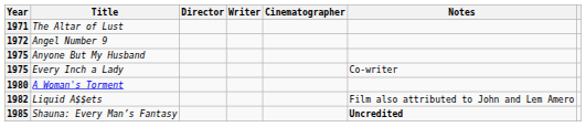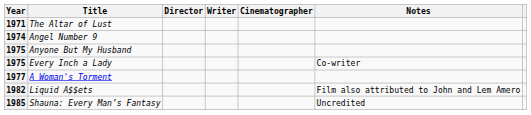 <table class="wikitable sortable plainrowheaders">
 <tr>
 <th>Year</th>
 <th>Title</th>
 <th>Director</th>
 <th>Writer</th>
 <th>Cinematographer</th>
 <th class="unsortable">Notes</th>
 <th class="unsortable"></th>
 </tr>
 <tr>
 <th scope="row">1971</th>
 <td><em>The Altar of Lust</em></td>
 <td></td>
 <td></td>
 <td></td>
 <td></td>
 <td style="text-align:center;"></td>
 </tr>
 <tr>
-<th scope="row">1972</th>
+<th scope="row">1974</th>
 <td><em>Angel Number 9</em></td>
 <td></td>
 <td></td>
 <td></td>
 <td></td>
 <td style="text-align:center;"></td>
 </tr>
 <tr>
 <th scope="row">1975</th>
 <td><em>Anyone But My Husband</em></td>
 <td></td>
 <td></td>
 <td></td>
 <td></td>
 <td></td>
 </tr>
 <tr>
 <th scope="row">1975</th>
 <td><em>Every Inch a Lady</em></td>
 <td></td>
 <td></td>
 <td></td>
 <td>Co-writer</td>
 <td style="text-align:center;"></td>
 </tr>
 <tr>
-<th scope="row">1980</th>
+<th scope="row">1977</th>
 <td><em><a href='#'>A Woman's Torment</a></em></td>
 <td></td>
 <td></td>
 <td></td>
 <td></td>
 <td style="text-align:center;"></td>
 </tr>
 <tr>
 <th scope="row">1982</th>
 <td><em>Liquid A$$ets</em></td>
 <td></td>
 <td></td>
 <td></td>
 <td>Film also attributed to John and Lem Amero</td>
 <td style="text-align:center;"></td>
 </tr>
 <tr>
 <th scope="row">1985</th>
 <td><em>Shauna: Every Man’s Fantasy</em></td>
 <td></td>
 <td></td>
 <td></td>
-<td><strong>Uncredited</strong></td>
+<td>Uncredited</td>
 <td style="text-align:center;"></td>
 </tr>
 </table>
